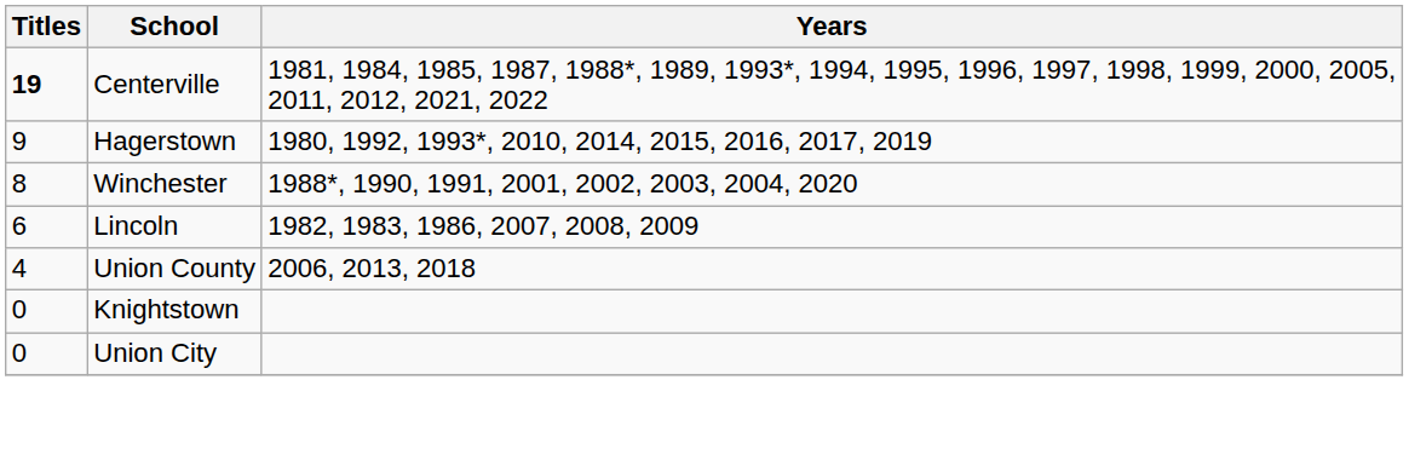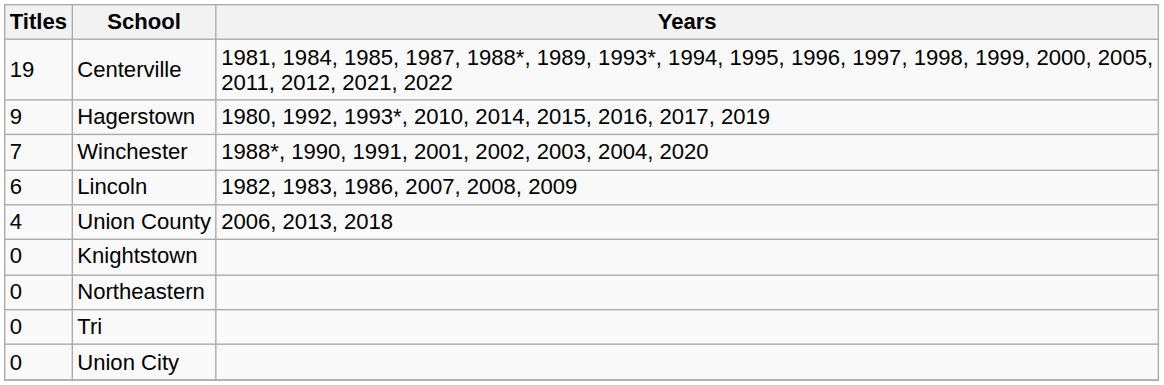 <table class="wikitable">
 <tr>
 <th>Titles</th>
 <th>School</th>
 <th>Years</th>
 </tr>
 <tr>
-<td><strong>19</strong></td>
+<td>19</td>
 <td>Centerville</td>
 <td>1981, 1984, 1985, 1987, 1988*, 1989, 1993*, 1994, 1995, 1996, 1997, 1998, 1999, 2000, 2005,<br>2011, 2012, 2021, 2022</td>
 </tr>
 <tr>
 <td>9</td>
 <td>Hagerstown</td>
 <td>1980, 1992, 1993*, 2010, 2014, 2015, 2016, 2017, 2019</td>
 </tr>
 <tr>
-<td>8</td>
+<td>7</td>
 <td>Winchester</td>
 <td>1988*, 1990, 1991, 2001, 2002, 2003, 2004, 2020</td>
 </tr>
 <tr>
 <td>6</td>
 <td>Lincoln</td>
 <td>1982, 1983, 1986, 2007, 2008, 2009</td>
 </tr>
 <tr>
 <td>4</td>
 <td>Union County</td>
 <td>2006, 2013, 2018</td>
 </tr>
 <tr>
 <td>0</td>
 <td>Knightstown</td>
 <td></td>
 </tr>
 <tr>
 <td>0</td>
+<td>Northeastern</td>
+<td></td>
+</tr>
+<tr>
+<td>0</td>
+<td>Tri</td>
+<td></td>
+</tr>
+<tr>
+<td>0</td>
 <td>Union City</td>
 <td></td>
 </tr>
 <tr>
 </tr>
 </table>
